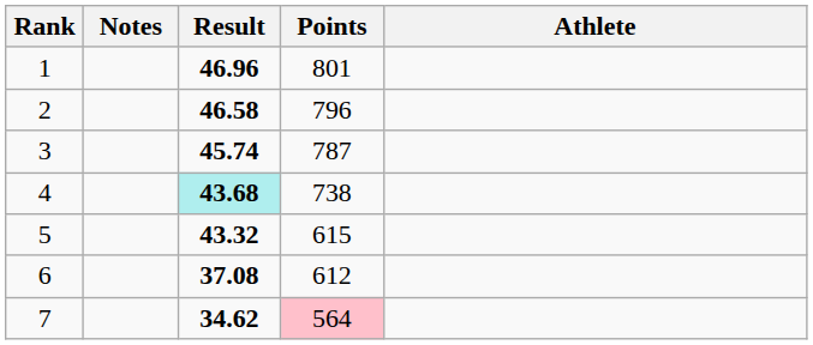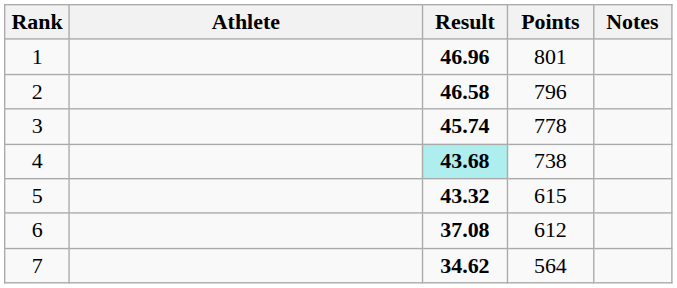 <table class="wikitable" style="text-align:center">
 <tr>
 <th width=40>Rank</th>
-<th width=50>Notes</th>
+<th width=250>Athlete</th>
 <th width=55>Result</th>
 <th width=55>Points</th>
-<th width=250>Athlete</th>
+<th width=50>Notes</th>
 </tr>
 <tr>
 <td>1</td>
-<td></td>
+<td align=left></td>
 <td><strong>46.96</strong></td>
 <td>801</td>
-<td align=left></td>
+<td></td>
 </tr>
 <tr>
 <td>2</td>
-<td></td>
+<td align=left></td>
 <td><strong>46.58</strong></td>
 <td>796</td>
-<td align=left></td>
+<td></td>
 </tr>
 <tr>
 <td>3</td>
+<td align=left></td>
+<td><strong>45.74</strong></td>
+<td>778</td>
 <td></td>
-<td><strong>45.74</strong></td>
-<td>787</td>
-<td align=left></td>
 </tr>
 <tr>
 <td>4</td>
-<td></td>
+<td align=left></td>
 <td style="background: paleturquoise;"><strong>43.68</strong></td>
 <td>738</td>
-<td align=left></td>
+<td></td>
 </tr>
 <tr>
 <td>5</td>
-<td></td>
+<td align=left></td>
 <td><strong>43.32</strong></td>
 <td>615</td>
-<td align=left></td>
+<td></td>
 </tr>
 <tr>
 <td>6</td>
-<td></td>
+<td align=left></td>
 <td><strong>37.08</strong></td>
 <td>612</td>
-<td align=left></td>
+<td></td>
 </tr>
 <tr>
 <td>7</td>
+<td align=left></td>
+<td><strong>34.62</strong></td>
+<td>564</td>
 <td></td>
-<td><strong>34.62</strong></td>
-<td style="background: pink;">564</td>
-<td align=left></td>
 </tr>
 </table>
